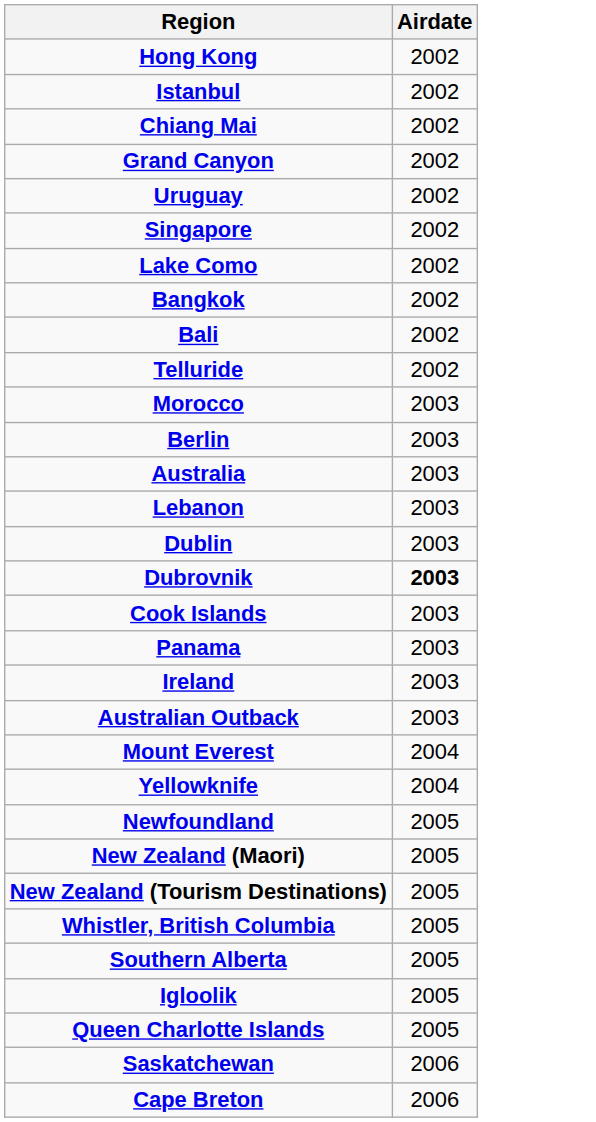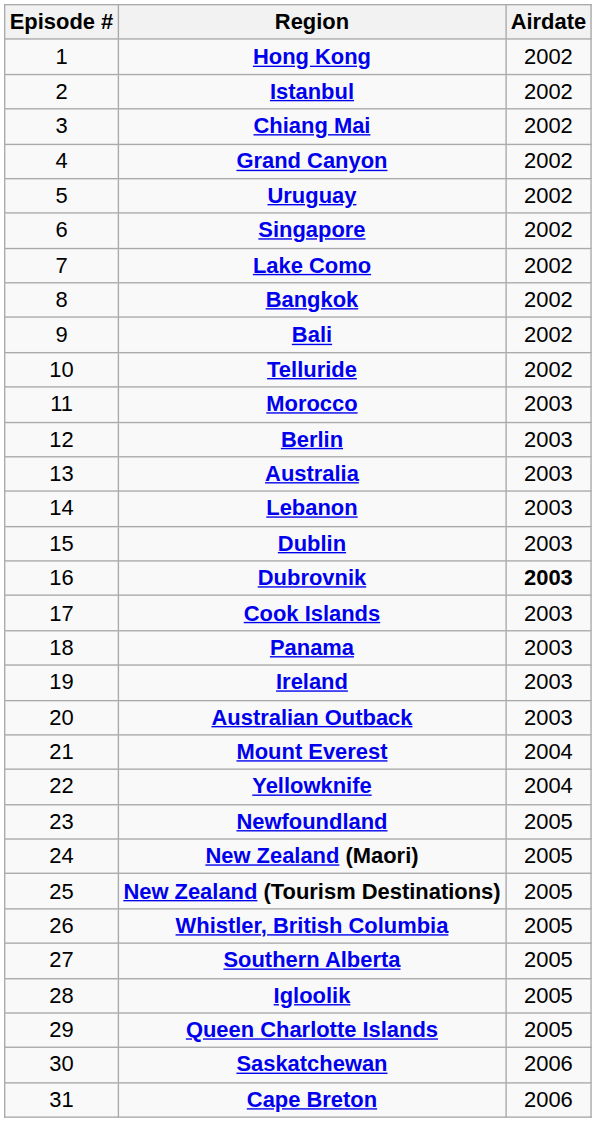 <table class="wikitable" style="text-align:center;">
 <tr>
+<th>Episode #</th>
 <th>Region</th>
 <th>Airdate</th>
 </tr>
 <tr>
+<td>1</td>
 <td><strong><a href='#'>Hong Kong</a></strong></td>
 <td>2002</td>
 </tr>
 <tr>
+<td>2</td>
 <td><strong><a href='#'>Istanbul</a></strong></td>
 <td>2002</td>
 </tr>
 <tr>
+<td>3</td>
 <td><strong><a href='#'>Chiang Mai</a></strong></td>
 <td>2002</td>
 </tr>
 <tr>
+<td>4</td>
 <td><strong><a href='#'>Grand Canyon</a></strong></td>
 <td>2002</td>
 </tr>
 <tr>
+<td>5</td>
 <td><strong><a href='#'>Uruguay</a></strong></td>
 <td>2002</td>
 </tr>
 <tr>
+<td>6</td>
 <td><strong><a href='#'>Singapore</a></strong></td>
 <td>2002</td>
 </tr>
 <tr>
+<td>7</td>
 <td><strong><a href='#'>Lake Como</a></strong></td>
 <td>2002</td>
 </tr>
 <tr>
+<td>8</td>
 <td><strong><a href='#'>Bangkok</a></strong></td>
 <td>2002</td>
 </tr>
 <tr>
+<td>9</td>
 <td><strong><a href='#'>Bali</a></strong></td>
 <td>2002</td>
 </tr>
 <tr>
+<td>10</td>
 <td><strong><a href='#'>Telluride</a></strong></td>
 <td>2002</td>
 </tr>
 <tr>
+<td>11</td>
 <td><strong><a href='#'>Morocco</a></strong></td>
 <td>2003</td>
 </tr>
 <tr>
+<td>12</td>
 <td><strong><a href='#'>Berlin</a></strong></td>
 <td>2003</td>
 </tr>
 <tr>
+<td>13</td>
 <td><strong><a href='#'>Australia</a></strong></td>
 <td>2003</td>
 </tr>
 <tr>
+<td>14</td>
 <td><strong><a href='#'>Lebanon</a></strong></td>
 <td>2003</td>
 </tr>
 <tr>
+<td>15</td>
 <td><strong><a href='#'>Dublin</a></strong></td>
 <td>2003</td>
 </tr>
 <tr>
+<td>16</td>
 <td><strong><a href='#'>Dubrovnik</a></strong></td>
 <td><strong>2003</strong></td>
 </tr>
 <tr>
+<td>17</td>
 <td><strong><a href='#'>Cook Islands</a></strong></td>
 <td>2003</td>
 </tr>
 <tr>
+<td>18</td>
 <td><strong><a href='#'>Panama</a></strong></td>
 <td>2003</td>
 </tr>
 <tr>
+<td>19</td>
 <td><strong><a href='#'>Ireland</a></strong></td>
 <td>2003</td>
 </tr>
 <tr>
+<td>20</td>
 <td><strong><a href='#'>Australian Outback</a></strong></td>
 <td>2003</td>
 </tr>
 <tr>
+<td>21</td>
 <td><strong><a href='#'>Mount Everest</a></strong></td>
 <td>2004</td>
 </tr>
 <tr>
+<td>22</td>
 <td><strong><a href='#'>Yellowknife</a></strong></td>
 <td>2004</td>
 </tr>
 <tr>
+<td>23</td>
 <td><strong><a href='#'>Newfoundland</a></strong></td>
 <td>2005</td>
 </tr>
 <tr>
+<td>24</td>
 <td><strong><a href='#'>New Zealand</a> (Maori)</strong></td>
 <td>2005</td>
 </tr>
 <tr>
+<td>25</td>
 <td><strong><a href='#'>New Zealand</a> (Tourism Destinations)</strong></td>
 <td>2005</td>
 </tr>
 <tr>
+<td>26</td>
 <td><strong><a href='#'>Whistler, British Columbia</a></strong></td>
 <td>2005</td>
 </tr>
 <tr>
+<td>27</td>
 <td><strong><a href='#'>Southern Alberta</a></strong></td>
 <td>2005</td>
 </tr>
 <tr>
+<td>28</td>
 <td><strong><a href='#'>Igloolik</a></strong></td>
 <td>2005</td>
 </tr>
 <tr>
+<td>29</td>
 <td><strong><a href='#'>Queen Charlotte Islands</a></strong></td>
 <td>2005</td>
 </tr>
 <tr>
+<td>30</td>
 <td><strong><a href='#'>Saskatchewan</a></strong></td>
 <td>2006</td>
 </tr>
 <tr>
+<td>31</td>
 <td><strong><a href='#'>Cape Breton</a></strong></td>
 <td>2006</td>
 </tr>
 </table>
